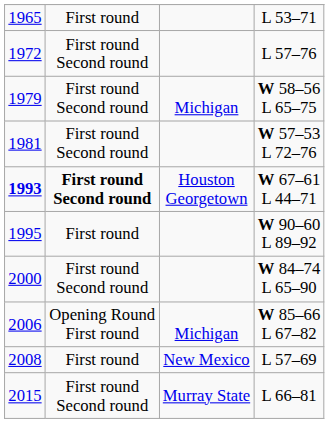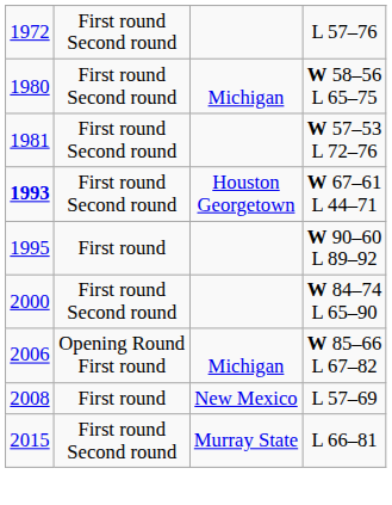 <table class="wikitable">
 <tr>
-</tr>
-<tr style="text-align:center;">
-<td><a href='#'>1965</a></td>
-<td>First round</td>
-<td></td>
-<td>L 53–71</td>
 </tr>
 <tr style="text-align:center;">
 <td><a href='#'>1972</a></td>
 <td>First round<br>Second round</td>
 <td></td>
 <td>L 57–76</td>
 </tr>
 <tr style="text-align:center;">
-<td><a href='#'>1979</a></td>
+<td><a href='#'>1980</a></td>
 <td>First round<br>Second round</td>
 <td><br><a href='#'>Michigan</a></td>
 <td><strong>W</strong> 58–56<br>L 65–75</td>
 </tr>
 <tr style="text-align:center;">
 <td><a href='#'>1981</a></td>
 <td>First round<br>Second round</td>
 <td><br></td>
 <td><strong>W</strong> 57–53<br>L 72–76</td>
 </tr>
 <tr style="text-align:center;">
 <td><strong><a href='#'>1993</a></strong></td>
-<td><strong>First round<br>Second round</strong></td>
+<td>First round<br>Second round</td>
 <td><a href='#'>Houston</a><br><a href='#'>Georgetown</a></td>
 <td><strong>W</strong> 67–61<br>L 44–71</td>
 </tr>
 <tr style="text-align:center;">
 <td><a href='#'>1995</a></td>
 <td>First round</td>
 <td><br></td>
 <td><strong>W</strong> 90–60<br>L 89–92</td>
 </tr>
 <tr style="text-align:center;">
 <td><a href='#'>2000</a></td>
 <td>First round<br>Second round</td>
 <td><br></td>
 <td><strong>W</strong> 84–74<br>L 65–90</td>
 </tr>
 <tr style="text-align:center;">
 <td><a href='#'>2006</a></td>
 <td>Opening Round<br>First round</td>
 <td><br><a href='#'>Michigan</a></td>
 <td><strong>W</strong> 85–66<br>L 67–82</td>
 </tr>
 <tr style="text-align:center;">
 <td><a href='#'>2008</a></td>
 <td>First round</td>
 <td><a href='#'>New Mexico</a></td>
 <td>L 57–69</td>
 </tr>
 <tr style="text-align:center;">
 <td><a href='#'>2015</a></td>
 <td>First round<br>Second round</td>
 <td><a href='#'>Murray State</a></td>
 <td>L 66–81</td>
 </tr>
 </table>
